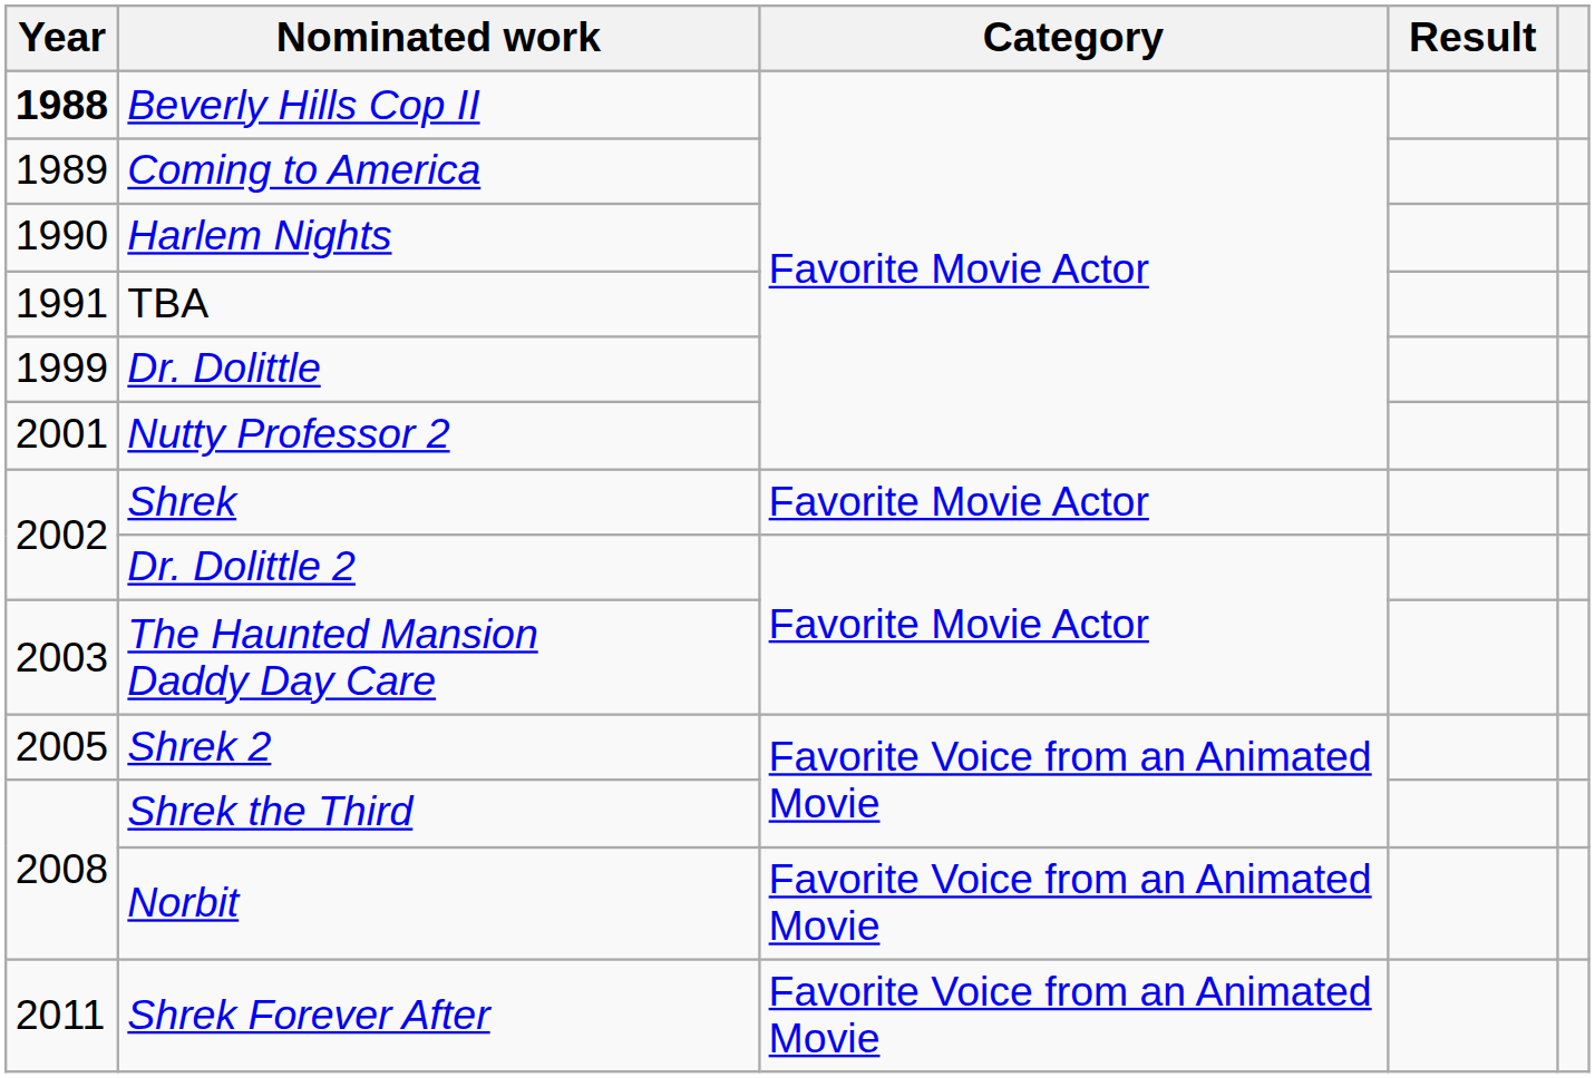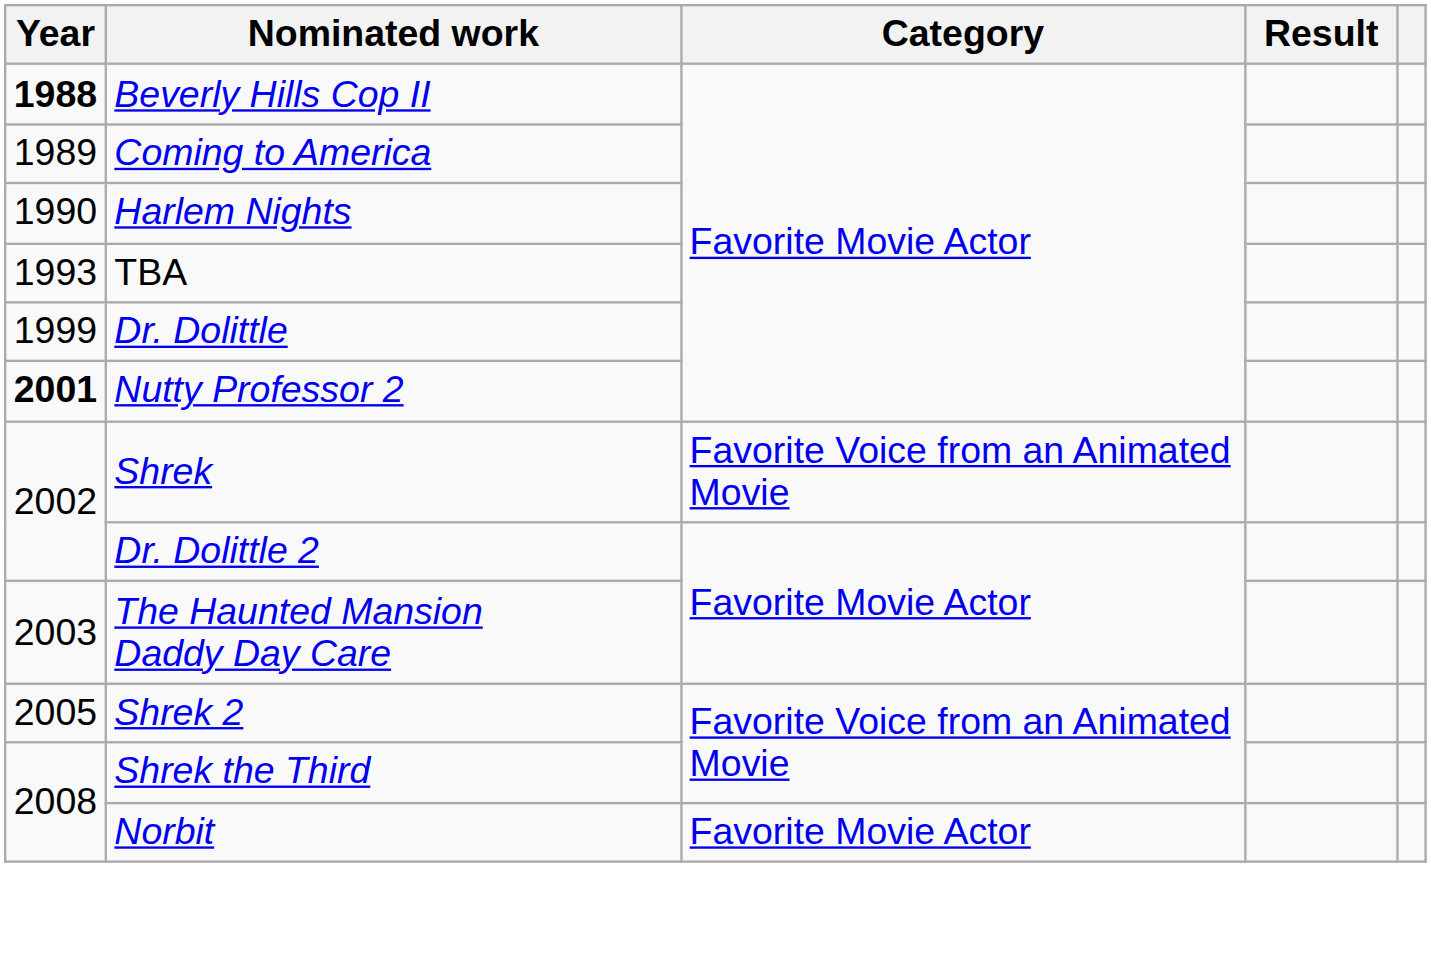 <table class="wikitable sortable">
 <tr>
 <th scope="col" style="width:1em;">Year</th>
 <th scope="col" style="width:39em;">Nominated work</th>
 <th scope="col" style="width:40em;">Category</th>
 <th scope="col" style="width:5em;">Result</th>
 <th scope="col" style="width:1em;"class="unsortable"></th>
 </tr>
 <tr>
 <td><strong>1988</strong></td>
 <td><em><a href='#'>Beverly Hills Cop II</a></em></td>
 <td rowspan="6"><a href='#'>Favorite Movie Actor</a></td>
 <td></td>
 <td></td>
 </tr>
 <tr>
 <td>1989</td>
 <td><em><a href='#'>Coming to America</a></em></td>
 <td></td>
 <td></td>
 </tr>
 <tr>
 <td>1990</td>
 <td><em><a href='#'>Harlem Nights</a></em></td>
 <td></td>
 <td></td>
 </tr>
 <tr>
-<td>1991</td>
+<td>1993</td>
 <td>TBA</td>
 <td></td>
 <td></td>
 </tr>
 <tr>
 <td>1999</td>
 <td><em><a href='#'>Dr. Dolittle</a></em></td>
 <td></td>
 <td></td>
 </tr>
 <tr>
-<td>2001</td>
+<td><strong>2001</strong></td>
 <td><em><a href='#'>Nutty Professor 2</a></em></td>
 <td></td>
 <td></td>
 </tr>
 <tr>
 <td rowspan="2">2002</td>
 <td><em><a href='#'>Shrek</a></em></td>
-<td><a href='#'>Favorite Movie Actor</a></td>
+<td><a href='#'>Favorite Voice from an Animated Movie</a></td>
 <td></td>
 <td></td>
 </tr>
 <tr>
 <td><em><a href='#'>Dr. Dolittle 2</a></em></td>
 <td rowspan="2"><a href='#'>Favorite Movie Actor</a></td>
 <td></td>
 <td></td>
 </tr>
 <tr>
 <td>2003</td>
 <td><em><a href='#'>The Haunted Mansion</a></em><br><em><a href='#'>Daddy Day Care</a></em></td>
 <td></td>
 <td></td>
 </tr>
 <tr>
 <td>2005</td>
 <td><em><a href='#'>Shrek 2</a></em></td>
 <td rowspan="2"><a href='#'>Favorite Voice from an Animated Movie</a></td>
 <td></td>
 <td></td>
 </tr>
 <tr>
 <td rowspan="2">2008</td>
 <td><em><a href='#'>Shrek the Third</a></em></td>
 <td></td>
 <td></td>
 </tr>
 <tr>
 <td><em><a href='#'>Norbit</a></em></td>
-<td><a href='#'>Favorite Voice from an Animated Movie</a></td>
-<td></td>
-<td></td>
-</tr>
-<tr>
-<td>2011</td>
-<td><em><a href='#'>Shrek Forever After</a></em></td>
-<td><a href='#'>Favorite Voice from an Animated Movie</a></td>
+<td><a href='#'>Favorite Movie Actor</a></td>
 <td></td>
 <td></td>
 </tr>
 </table>
